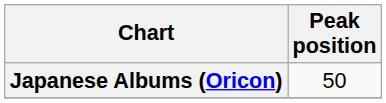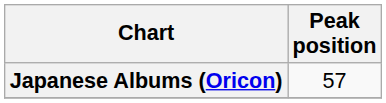 <table class="wikitable plainrowheaders sortable" style="text-align:center;" border="1">
 <tr>
 <th scope="col">Chart</th>
 <th scope="col">Peak<br>position</th>
 </tr>
 <tr>
 <th scope="row">Japanese Albums (<a href='#'>Oricon</a>)</th>
-<td>50</td>
+<td>57</td>
 </tr>
 <tr>
 </tr>
 </table>
